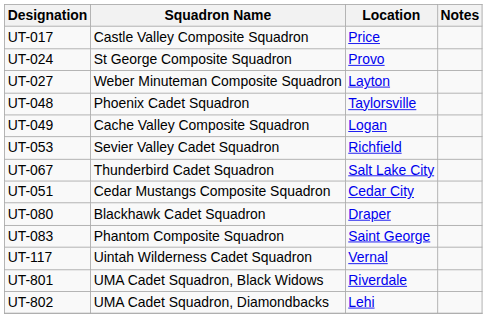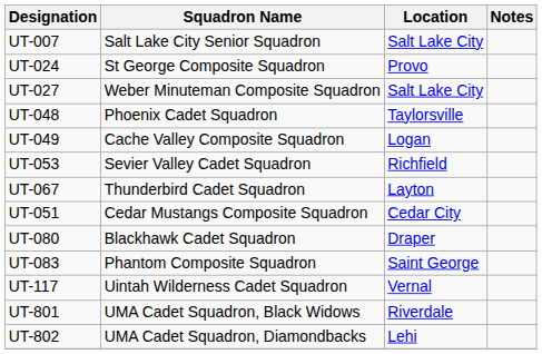 <table class="wikitable">
 <tr>
 <th>Designation </th>
 <th>Squadron Name</th>
 <th>Location</th>
 <th>Notes</th>
 </tr>
 <tr>
-<td>UT-017</td>
-<td>Castle Valley Composite Squadron</td>
-<td><a href='#'>Price</a></td>
+<td>UT-007</td>
+<td>Salt Lake City Senior Squadron</td>
+<td><a href='#'>Salt Lake City</a></td>
 <td></td>
 </tr>
 <tr>
 <td>UT-024</td>
 <td>St George Composite Squadron</td>
 <td><a href='#'>Provo</a></td>
 <td></td>
 </tr>
 <tr>
 <td>UT-027</td>
 <td>Weber Minuteman Composite Squadron</td>
-<td><a href='#'>Layton</a></td>
+<td><a href='#'>Salt Lake City</a></td>
 <td></td>
 </tr>
 <tr>
 <td>UT-048</td>
 <td>Phoenix Cadet Squadron</td>
 <td><a href='#'>Taylorsville</a></td>
 <td></td>
 </tr>
 <tr>
 <td>UT-049</td>
 <td>Cache Valley Composite Squadron</td>
 <td><a href='#'>Logan</a></td>
 <td></td>
 </tr>
 <tr>
 <td>UT-053</td>
 <td>Sevier Valley Cadet Squadron</td>
 <td><a href='#'>Richfield</a></td>
 <td></td>
 </tr>
 <tr>
 <td>UT-067</td>
 <td>Thunderbird Cadet Squadron</td>
-<td><a href='#'>Salt Lake City</a></td>
+<td><a href='#'>Layton</a></td>
 <td></td>
 </tr>
 <tr>
 <td>UT-051</td>
 <td>Cedar Mustangs Composite Squadron</td>
 <td><a href='#'>Cedar City</a></td>
 <td></td>
 </tr>
 <tr>
 <td>UT-080</td>
 <td>Blackhawk Cadet Squadron</td>
 <td><a href='#'>Draper</a></td>
 <td></td>
 </tr>
 <tr>
 <td>UT-083</td>
 <td>Phantom Composite Squadron</td>
 <td><a href='#'>Saint George</a></td>
 <td></td>
 </tr>
 <tr>
 <td>UT-117</td>
 <td>Uintah Wilderness Cadet Squadron</td>
 <td><a href='#'>Vernal</a></td>
 <td></td>
 </tr>
 <tr>
 <td>UT-801</td>
 <td>UMA Cadet Squadron, Black Widows</td>
 <td><a href='#'>Riverdale</a></td>
 <td></td>
 </tr>
 <tr>
 <td>UT-802</td>
 <td>UMA Cadet Squadron, Diamondbacks</td>
 <td><a href='#'>Lehi</a></td>
 <td></td>
 </tr>
 <tr>
 </tr>
 </table>
